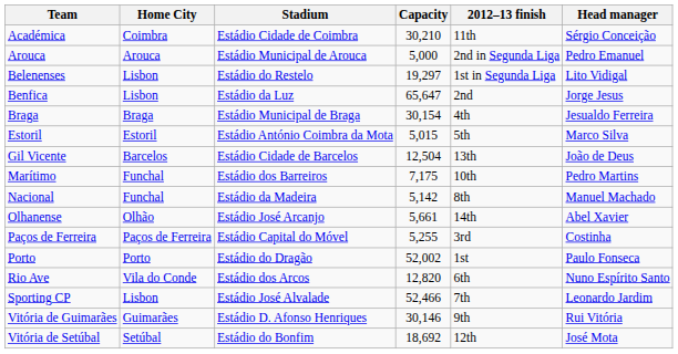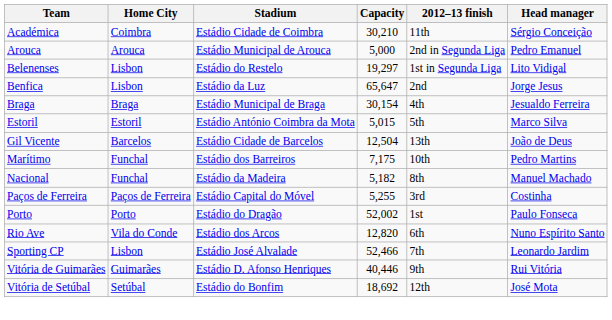 <table class="wikitable sortable" style="text-align: left;">
 <tr>
 <th>Team</th>
 <th>Home City</th>
 <th>Stadium</th>
 <th>Capacity</th>
 <th data-sort-type="number">2012–13 finish</th>
 <th>Head manager</th>
 </tr>
 <tr>
 <td><a href='#'>Académica</a></td>
 <td><a href='#'>Coimbra</a></td>
 <td><a href='#'>Estádio Cidade de Coimbra</a></td>
 <td style="text-align:center;">30,210</td>
 <td>11th</td>
 <td><a href='#'>Sérgio Conceição</a></td>
 </tr>
 <tr>
 <td><a href='#'>Arouca</a></td>
 <td><a href='#'>Arouca</a></td>
 <td><a href='#'>Estádio Municipal de Arouca</a></td>
 <td style="text-align:center;">5,000</td>
 <td>2nd in <a href='#'>Segunda Liga</a></td>
 <td><a href='#'>Pedro Emanuel</a></td>
 </tr>
 <tr>
 <td><a href='#'>Belenenses</a></td>
 <td><a href='#'>Lisbon</a></td>
 <td><a href='#'>Estádio do Restelo</a></td>
 <td style="text-align:center;">19,297</td>
 <td>1st in <a href='#'>Segunda Liga</a></td>
 <td><a href='#'>Lito Vidigal</a></td>
 </tr>
 <tr>
 <td><a href='#'>Benfica</a></td>
 <td><a href='#'>Lisbon</a></td>
 <td><a href='#'>Estádio da Luz</a></td>
 <td style="text-align:center;">65,647</td>
 <td>2nd</td>
 <td><a href='#'>Jorge Jesus</a></td>
 </tr>
 <tr>
 <td><a href='#'>Braga</a></td>
 <td><a href='#'>Braga</a></td>
 <td><a href='#'>Estádio Municipal de Braga</a></td>
 <td style="text-align:center;">30,154</td>
 <td>4th</td>
 <td><a href='#'>Jesualdo Ferreira</a></td>
 </tr>
 <tr>
 <td><a href='#'>Estoril</a></td>
 <td><a href='#'>Estoril</a></td>
 <td><a href='#'>Estádio António Coimbra da Mota</a></td>
 <td style="text-align:center;">5,015</td>
 <td>5th</td>
 <td><a href='#'>Marco Silva</a></td>
 </tr>
 <tr>
 <td><a href='#'>Gil Vicente</a></td>
 <td><a href='#'>Barcelos</a></td>
 <td><a href='#'>Estádio Cidade de Barcelos</a></td>
 <td style="text-align:center;">12,504</td>
 <td>13th</td>
 <td><a href='#'>João de Deus</a></td>
 </tr>
 <tr>
 <td><a href='#'>Marítimo</a></td>
 <td><a href='#'>Funchal</a></td>
 <td><a href='#'>Estádio dos Barreiros</a></td>
 <td style="text-align:center;">7,175</td>
 <td>10th</td>
 <td><a href='#'>Pedro Martins</a></td>
 </tr>
 <tr>
 <td><a href='#'>Nacional</a></td>
 <td><a href='#'>Funchal</a></td>
 <td><a href='#'>Estádio da Madeira</a></td>
-<td style="text-align:center;">5,142</td>
+<td style="text-align:center;">5,182</td>
 <td>8th</td>
 <td><a href='#'>Manuel Machado</a></td>
-</tr>
-<tr>
-<td><a href='#'>Olhanense</a></td>
-<td><a href='#'>Olhão</a></td>
-<td><a href='#'>Estádio José Arcanjo</a></td>
-<td style="text-align:center;">5,661</td>
-<td>14th</td>
-<td><a href='#'>Abel Xavier</a></td>
 </tr>
 <tr>
 <td><a href='#'>Paços de Ferreira</a></td>
 <td><a href='#'>Paços de Ferreira</a></td>
 <td><a href='#'>Estádio Capital do Móvel</a></td>
 <td style="text-align:center;">5,255</td>
 <td>3rd</td>
 <td><a href='#'>Costinha</a></td>
 </tr>
 <tr>
 <td><a href='#'>Porto</a></td>
 <td><a href='#'>Porto</a></td>
 <td><a href='#'>Estádio do Dragão</a></td>
 <td style="text-align:center;">52,002</td>
 <td>1st</td>
 <td><a href='#'>Paulo Fonseca</a></td>
 </tr>
 <tr>
 <td><a href='#'>Rio Ave</a></td>
 <td><a href='#'>Vila do Conde</a></td>
 <td><a href='#'>Estádio dos Arcos</a></td>
 <td style="text-align:center;">12,820</td>
 <td>6th</td>
 <td><a href='#'>Nuno Espírito Santo</a></td>
 </tr>
 <tr>
 <td><a href='#'>Sporting CP</a></td>
 <td><a href='#'>Lisbon</a></td>
 <td><a href='#'>Estádio José Alvalade</a></td>
 <td style="text-align:center;">52,466</td>
 <td>7th</td>
 <td><a href='#'>Leonardo Jardim</a></td>
 </tr>
 <tr>
 <td><a href='#'>Vitória de Guimarães</a></td>
 <td><a href='#'>Guimarães</a></td>
 <td><a href='#'>Estádio D. Afonso Henriques</a></td>
-<td style="text-align:center;">30,146</td>
+<td style="text-align:center;">40,446</td>
 <td>9th</td>
 <td><a href='#'>Rui Vitória</a></td>
 </tr>
 <tr>
 <td><a href='#'>Vitória de Setúbal</a></td>
 <td><a href='#'>Setúbal</a></td>
 <td><a href='#'>Estádio do Bonfim</a></td>
 <td style="text-align:center;">18,692</td>
 <td>12th</td>
 <td><a href='#'>José Mota</a></td>
 </tr>
 </table>
